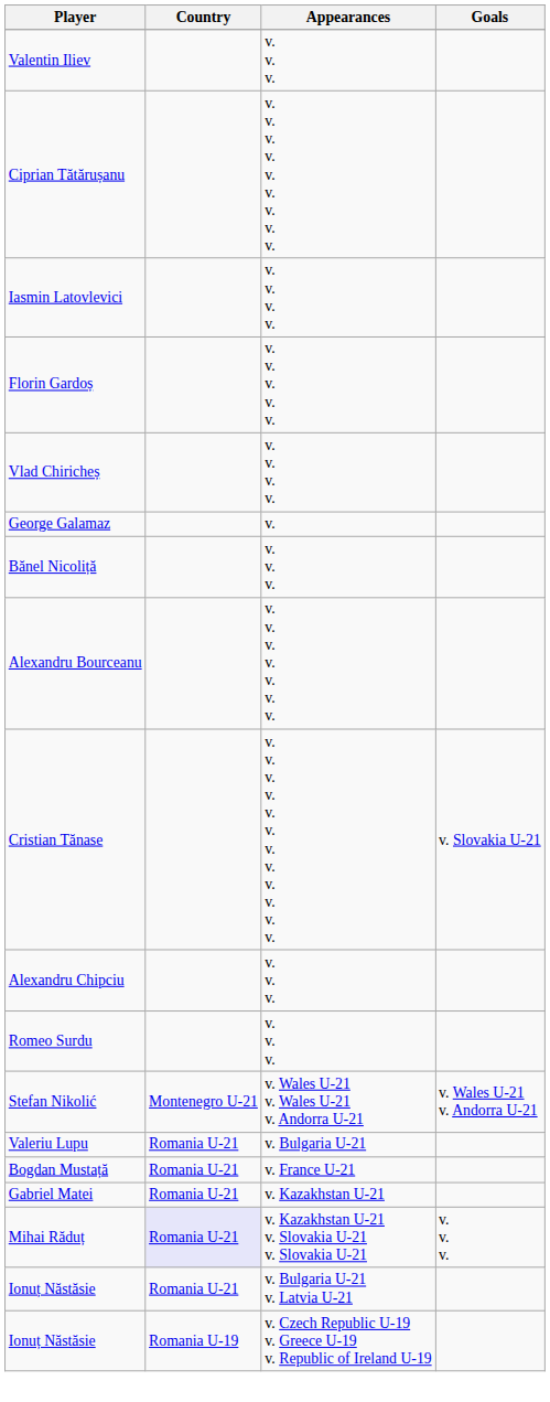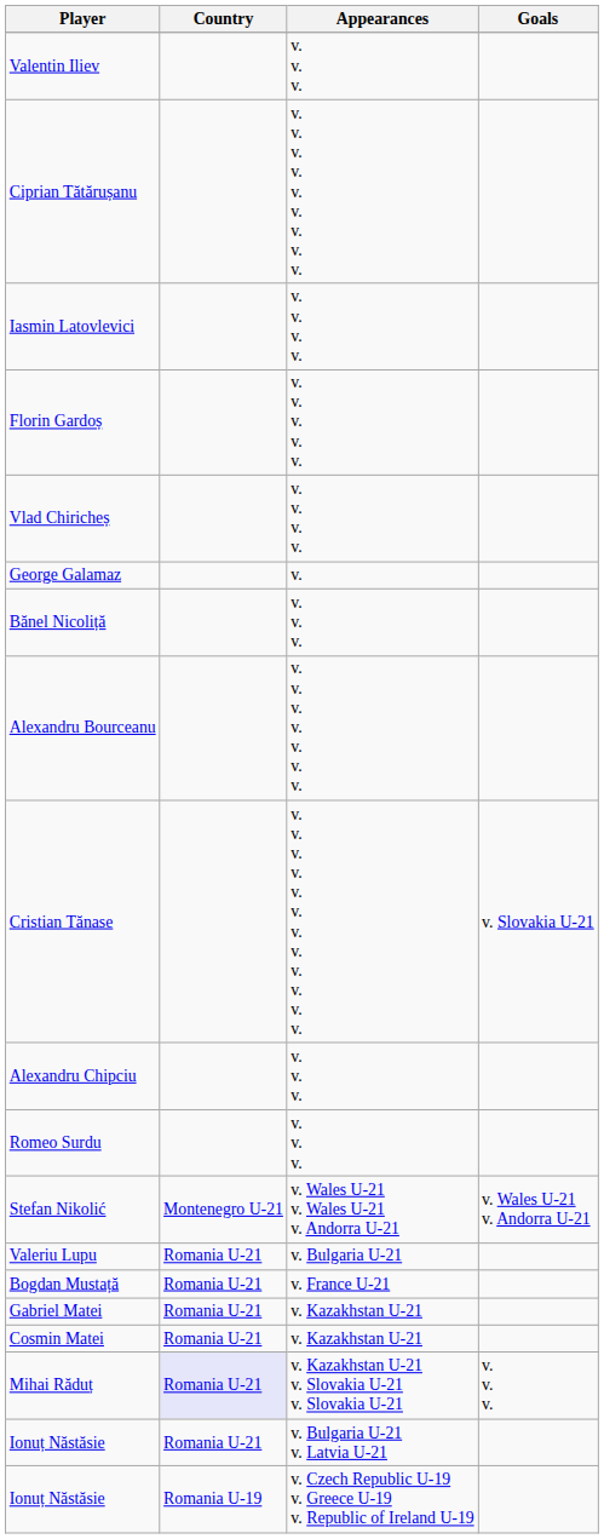 <table class="wikitable collapsible" style="font-size: 85%">
 <tr>
 <th>Player</th>
 <th>Country</th>
 <th>Appearances</th>
 <th>Goals</th>
 </tr>
 <tr>
 </tr>
 <tr>
 <td><a href='#'>Valentin Iliev</a></td>
 <td></td>
 <td>v.  <br> v.  <br> v. </td>
 <td></td>
 </tr>
 <tr>
 <td><a href='#'>Ciprian Tătărușanu</a></td>
 <td></td>
 <td>v.  <br> v.  <br> v.  <br> v.  <br> v.  <br> v.  <br> v.  <br> v.  <br> v. </td>
 <td></td>
 </tr>
 <tr>
 <td><a href='#'>Iasmin Latovlevici</a></td>
 <td></td>
 <td>v.  <br> v.  <br> v.  <br> v. </td>
 <td></td>
 </tr>
 <tr>
 <td><a href='#'>Florin Gardoș</a></td>
 <td></td>
 <td>v.  <br> v.  <br> v.  <br> v.  <br> v. </td>
 <td></td>
 </tr>
 <tr>
 <td><a href='#'>Vlad Chiricheș</a></td>
 <td></td>
 <td>v.  <br> v.  <br> v.  <br> v. </td>
 <td></td>
 </tr>
 <tr>
 <td><a href='#'>George Galamaz</a></td>
 <td></td>
 <td>v. </td>
 <td></td>
 </tr>
 <tr>
 <td><a href='#'>Bănel Nicoliță</a></td>
 <td></td>
 <td>v.  <br> v.  <br> v. </td>
 <td></td>
 </tr>
 <tr>
 <td><a href='#'>Alexandru Bourceanu</a></td>
 <td></td>
 <td>v.  <br> v.  <br> v.  <br> v.  <br> v.  <br> v.  <br> v. </td>
 <td></td>
 </tr>
 <tr>
 <td><a href='#'>Cristian Tănase</a></td>
 <td></td>
 <td>v.  <br> v.  <br> v.  <br> v.  <br> v.  <br> v.  <br> v.  <br> v.  <br> v.  <br> v.  <br> v.  <br> v. </td>
 <td>v.  <a href='#'>Slovakia U-21</a></td>
 </tr>
 <tr>
 <td><a href='#'>Alexandru Chipciu</a></td>
 <td></td>
 <td>v.  <br> v.  <br> v. </td>
 <td></td>
 </tr>
 <tr>
 <td><a href='#'>Romeo Surdu</a></td>
 <td></td>
 <td>v.  <br> v.  <br> v. </td>
 <td></td>
 </tr>
 <tr>
 <td><a href='#'>Stefan Nikolić</a></td>
 <td> <a href='#'>Montenegro U-21</a></td>
 <td>v.  <a href='#'>Wales U-21</a> <br> v.  <a href='#'>Wales U-21</a> <br> v.  <a href='#'>Andorra U-21</a></td>
 <td>v.  <a href='#'>Wales U-21</a> <br> v.  <a href='#'>Andorra U-21</a></td>
 </tr>
 <tr>
 <td><a href='#'>Valeriu Lupu</a></td>
 <td> <a href='#'>Romania U-21</a></td>
 <td>v.  <a href='#'>Bulgaria U-21</a></td>
 <td></td>
 </tr>
 <tr>
 <td><a href='#'>Bogdan Mustață</a></td>
 <td> <a href='#'>Romania U-21</a></td>
 <td>v.  <a href='#'>France U-21</a></td>
 <td></td>
 </tr>
 <tr>
 <td><a href='#'>Gabriel Matei</a></td>
 <td> <a href='#'>Romania U-21</a></td>
 <td>v.  <a href='#'>Kazakhstan U-21</a></td>
 <td></td>
 </tr>
 <tr>
+<td><a href='#'>Cosmin Matei</a></td>
+<td> <a href='#'>Romania U-21</a></td>
+<td>v.  <a href='#'>Kazakhstan U-21</a></td>
+<td></td>
+</tr>
+<tr>
 <td><a href='#'>Mihai Răduț</a></td>
 <td style="background: lavender;"> <a href='#'>Romania U-21</a></td>
 <td>v.  <a href='#'>Kazakhstan U-21</a> <br> v.  <a href='#'>Slovakia U-21</a> <br> v.  <a href='#'>Slovakia U-21</a></td>
 <td>v.  <br> v.  <br> v. </td>
 </tr>
 <tr>
 <td><a href='#'>Ionuț Năstăsie</a></td>
 <td> <a href='#'>Romania U-21</a></td>
 <td>v.  <a href='#'>Bulgaria U-21</a> <br> v.  <a href='#'>Latvia U-21</a></td>
 <td></td>
 </tr>
 <tr>
 <td><a href='#'>Ionuț Năstăsie</a></td>
 <td> <a href='#'>Romania U-19</a></td>
 <td>v.  <a href='#'>Czech Republic U-19</a> <br> v.  <a href='#'>Greece U-19</a> <br> v.  <a href='#'>Republic of Ireland U-19</a></td>
 <td></td>
 </tr>
 </table>
